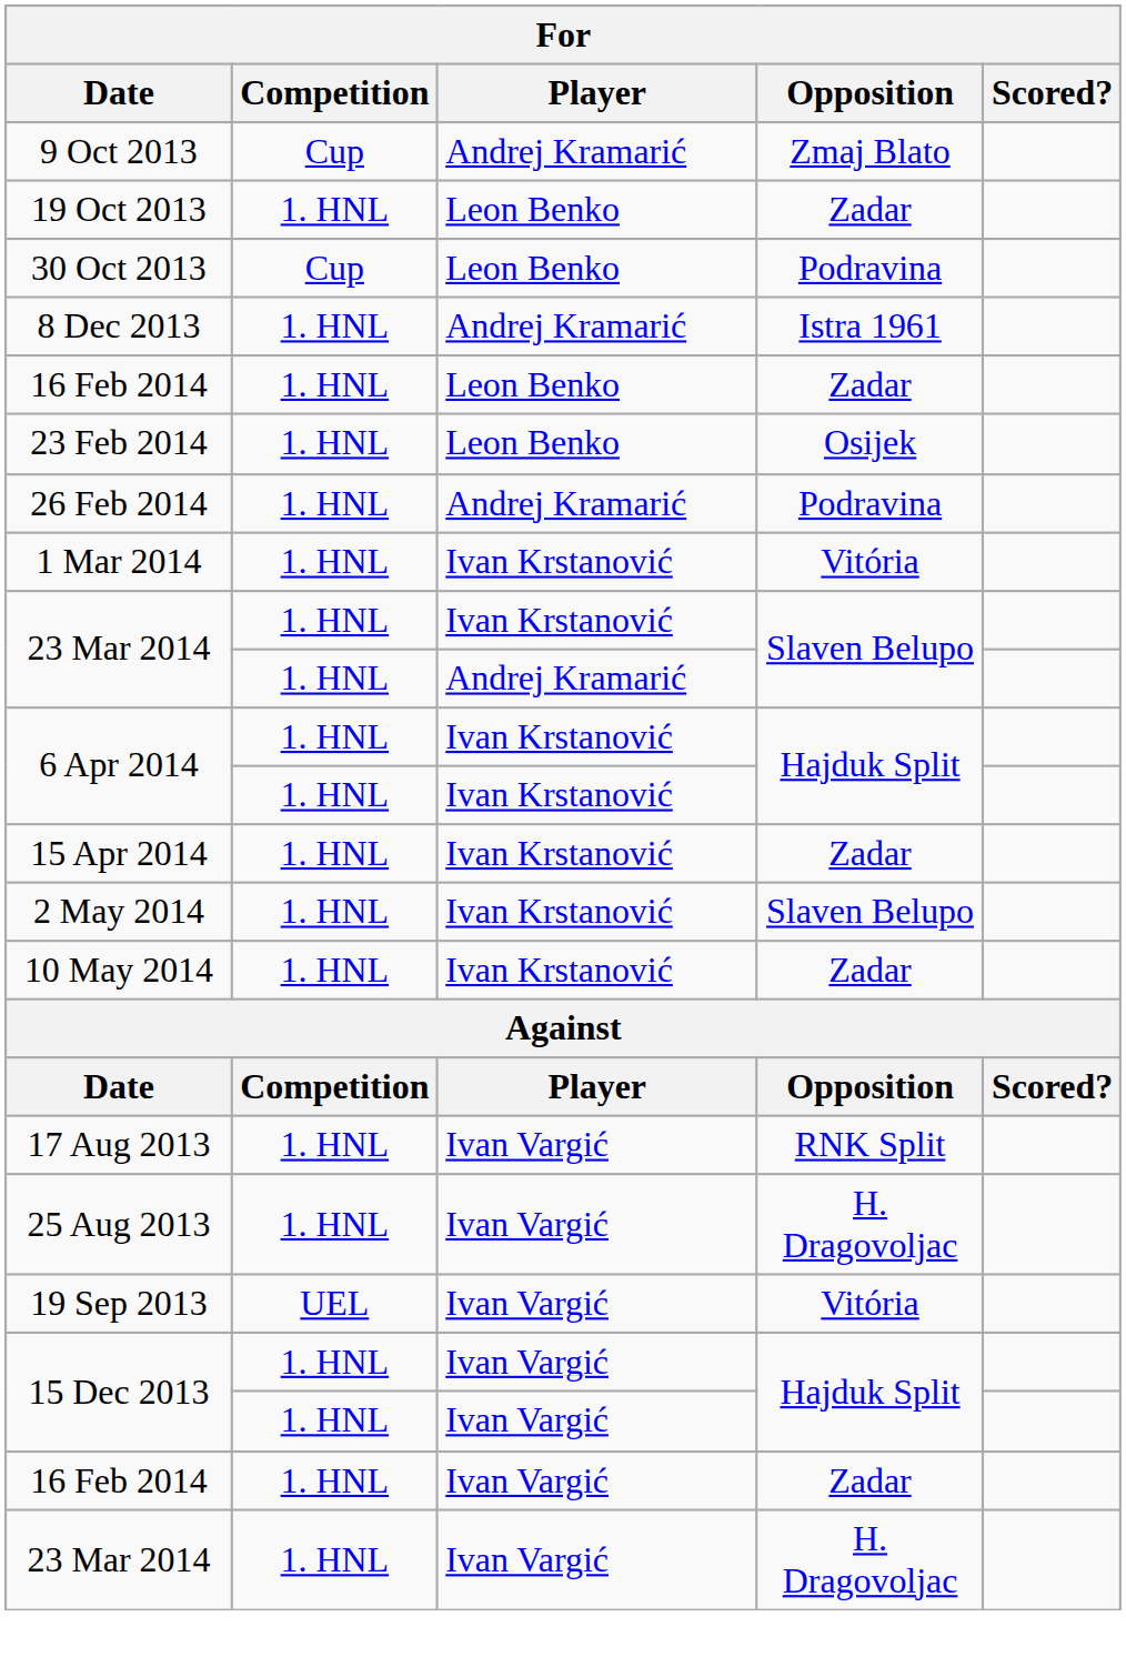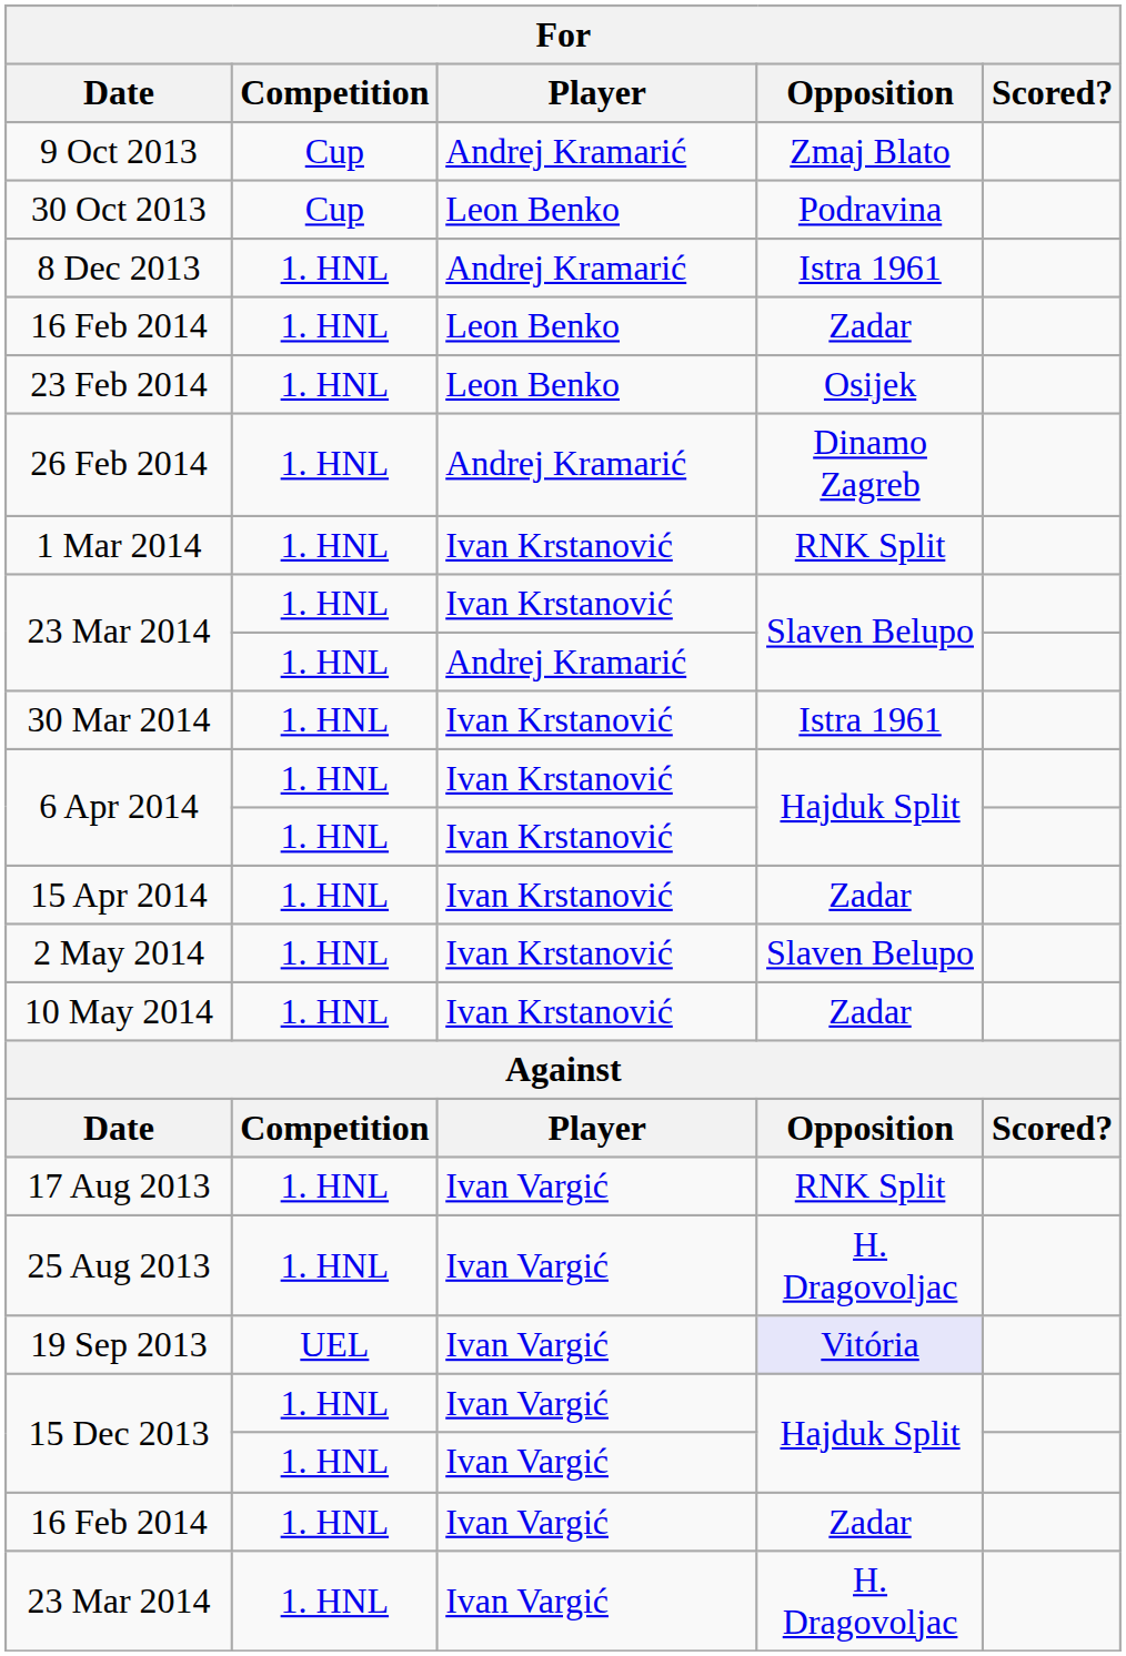 <table class="wikitable"  style="text-align:center; font-size:95%; ">
 <tr>
 <th colspan=5>For</th>
 </tr>
 <tr>
 <th width=90>Date</th>
 <th width=70>Competition</th>
 <th width=130>Player</th>
 <th width=90>Opposition</th>
 <th width=50>Scored?</th>
 </tr>
 <tr>
 <td>9 Oct 2013</td>
 <td><a href='#'>Cup</a></td>
 <td style="text-align:left;"> <a href='#'>Andrej Kramarić</a></td>
 <td><a href='#'>Zmaj Blato</a></td>
-<td></td>
-</tr>
-<tr>
-<td>19 Oct 2013</td>
-<td><a href='#'>1. HNL</a></td>
-<td style="text-align:left;"> <a href='#'>Leon Benko</a></td>
-<td><a href='#'>Zadar</a></td>
 <td></td>
 </tr>
 <tr>
 <td>30 Oct 2013</td>
 <td><a href='#'>Cup</a></td>
 <td style="text-align:left;"> <a href='#'>Leon Benko</a></td>
 <td><a href='#'>Podravina</a></td>
 <td></td>
 </tr>
 <tr>
 <td>8 Dec 2013</td>
 <td><a href='#'>1. HNL</a></td>
 <td style="text-align:left;"> <a href='#'>Andrej Kramarić</a></td>
 <td><a href='#'>Istra 1961</a></td>
 <td></td>
 </tr>
 <tr>
 <td>16 Feb 2014</td>
 <td><a href='#'>1. HNL</a></td>
 <td style="text-align:left;"> <a href='#'>Leon Benko</a></td>
 <td><a href='#'>Zadar</a></td>
 <td></td>
 </tr>
 <tr>
 <td>23 Feb 2014</td>
 <td><a href='#'>1. HNL</a></td>
 <td style="text-align:left;"> <a href='#'>Leon Benko</a></td>
 <td><a href='#'>Osijek</a></td>
 <td></td>
 </tr>
 <tr>
 <td>26 Feb 2014</td>
 <td><a href='#'>1. HNL</a></td>
 <td style="text-align:left;"> <a href='#'>Andrej Kramarić</a></td>
-<td><a href='#'>Podravina</a></td>
+<td><a href='#'>Dinamo Zagreb</a></td>
 <td></td>
 </tr>
 <tr>
 <td>1 Mar 2014</td>
 <td><a href='#'>1. HNL</a></td>
 <td style="text-align:left;"> <a href='#'>Ivan Krstanović</a></td>
-<td><a href='#'>Vitória</a></td>
+<td><a href='#'>RNK Split</a></td>
 <td></td>
 </tr>
 <tr>
 <td rowspan=2>23 Mar 2014</td>
 <td><a href='#'>1. HNL</a></td>
 <td style="text-align:left;"> <a href='#'>Ivan Krstanović</a></td>
 <td rowspan=2><a href='#'>Slaven Belupo</a></td>
 <td></td>
 </tr>
 <tr>
 <td><a href='#'>1. HNL</a></td>
 <td style="text-align:left;"> <a href='#'>Andrej Kramarić</a></td>
+<td></td>
+</tr>
+<tr>
+<td>30 Mar 2014</td>
+<td><a href='#'>1. HNL</a></td>
+<td style="text-align:left;"> <a href='#'>Ivan Krstanović</a></td>
+<td><a href='#'>Istra 1961</a></td>
 <td></td>
 </tr>
 <tr>
 <td rowspan=2>6 Apr 2014</td>
 <td><a href='#'>1. HNL</a></td>
 <td style="text-align:left;"> <a href='#'>Ivan Krstanović</a></td>
 <td rowspan=2><a href='#'>Hajduk Split</a></td>
 <td></td>
 </tr>
 <tr>
 <td><a href='#'>1. HNL</a></td>
 <td style="text-align:left;"> <a href='#'>Ivan Krstanović</a></td>
 <td></td>
 </tr>
 <tr>
 <td>15 Apr 2014</td>
 <td><a href='#'>1. HNL</a></td>
 <td style="text-align:left;"> <a href='#'>Ivan Krstanović</a></td>
 <td><a href='#'>Zadar</a></td>
 <td></td>
 </tr>
 <tr>
 <td>2 May 2014</td>
 <td><a href='#'>1. HNL</a></td>
 <td style="text-align:left;"> <a href='#'>Ivan Krstanović</a></td>
 <td><a href='#'>Slaven Belupo</a></td>
 <td></td>
 </tr>
 <tr>
 <td>10 May 2014</td>
 <td><a href='#'>1. HNL</a></td>
 <td style="text-align:left;"> <a href='#'>Ivan Krstanović</a></td>
 <td><a href='#'>Zadar</a></td>
 <td></td>
 </tr>
 <tr>
 <th colspan=5>Against</th>
 </tr>
 <tr>
 <th width=90>Date</th>
 <th width=70>Competition</th>
 <th width=120>Player</th>
 <th width=90>Opposition</th>
 <th width=50>Scored?</th>
 </tr>
 <tr>
 <td>17 Aug 2013</td>
 <td><a href='#'>1. HNL</a></td>
 <td style="text-align:left;"> <a href='#'>Ivan Vargić</a></td>
 <td><a href='#'>RNK Split</a></td>
 <td></td>
 </tr>
 <tr>
 <td>25 Aug 2013</td>
 <td><a href='#'>1. HNL</a></td>
 <td style="text-align:left;"> <a href='#'>Ivan Vargić</a></td>
 <td><a href='#'>H. Dragovoljac</a></td>
 <td></td>
 </tr>
 <tr>
 <td>19 Sep 2013</td>
 <td><a href='#'>UEL</a></td>
 <td style="text-align:left;"> <a href='#'>Ivan Vargić</a></td>
-<td><a href='#'>Vitória</a></td>
+<td style="background: lavender;"><a href='#'>Vitória</a></td>
 <td></td>
 </tr>
 <tr>
 <td rowspan=2>15 Dec 2013</td>
 <td><a href='#'>1. HNL</a></td>
 <td style="text-align:left;"> <a href='#'>Ivan Vargić</a></td>
 <td rowspan=2><a href='#'>Hajduk Split</a></td>
 <td></td>
 </tr>
 <tr>
 <td><a href='#'>1. HNL</a></td>
 <td style="text-align:left;"> <a href='#'>Ivan Vargić</a></td>
 <td></td>
 </tr>
 <tr>
 <td>16 Feb 2014</td>
 <td><a href='#'>1. HNL</a></td>
 <td style="text-align:left;"> <a href='#'>Ivan Vargić</a></td>
 <td><a href='#'>Zadar</a></td>
 <td></td>
 </tr>
 <tr>
 <td>23 Mar 2014</td>
 <td><a href='#'>1. HNL</a></td>
 <td style="text-align:left;"> <a href='#'>Ivan Vargić</a></td>
 <td><a href='#'>H. Dragovoljac</a></td>
 <td></td>
 </tr>
 <tr>
 </tr>
 </table>
